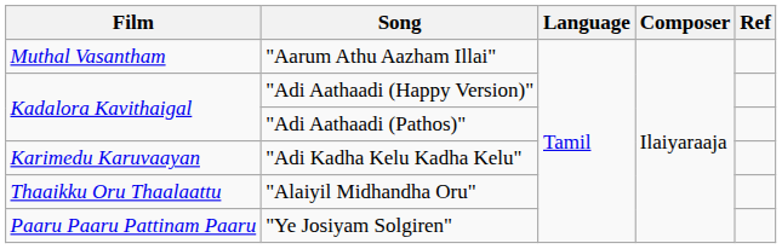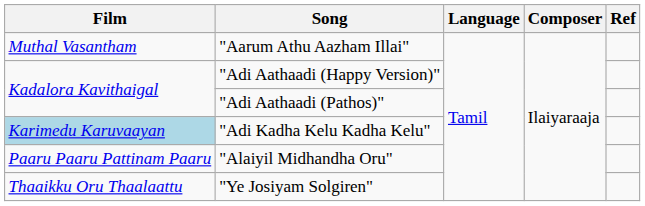 <table class="wikitable sortable" style="font-size:95%;">
 <tr>
 <th>Film</th>
 <th>Song</th>
 <th>Language</th>
 <th>Composer</th>
 <th>Ref</th>
 </tr>
 <tr>
 <td><em><a href='#'>Muthal Vasantham</a></em></td>
 <td>"Aarum Athu Aazham Illai"</td>
 <td rowspan="6"><a href='#'>Tamil</a></td>
 <td rowspan="6">Ilaiyaraaja</td>
 <td></td>
 </tr>
 <tr>
 <td rowspan="2"><em><a href='#'>Kadalora Kavithaigal</a></em></td>
 <td>"Adi Aathaadi (Happy Version)"</td>
 <td></td>
 </tr>
 <tr>
 <td>"Adi Aathaadi (Pathos)"</td>
 <td></td>
 </tr>
 <tr>
-<td><em><a href='#'>Karimedu Karuvaayan</a></em></td>
+<td style="background: lightblue;"><em><a href='#'>Karimedu Karuvaayan</a></em></td>
 <td>"Adi Kadha Kelu Kadha Kelu"</td>
 <td></td>
 </tr>
 <tr>
-<td><em><a href='#'>Thaaikku Oru Thaalaattu</a></em></td>
+<td><em><a href='#'>Paaru Paaru Pattinam Paaru</a></em></td>
 <td>"Alaiyil Midhandha Oru"</td>
 <td></td>
 </tr>
 <tr>
-<td><em><a href='#'>Paaru Paaru Pattinam Paaru</a></em></td>
+<td><em><a href='#'>Thaaikku Oru Thaalaattu</a></em></td>
 <td>"Ye Josiyam Solgiren"</td>
 <td></td>
 </tr>
 </table>
